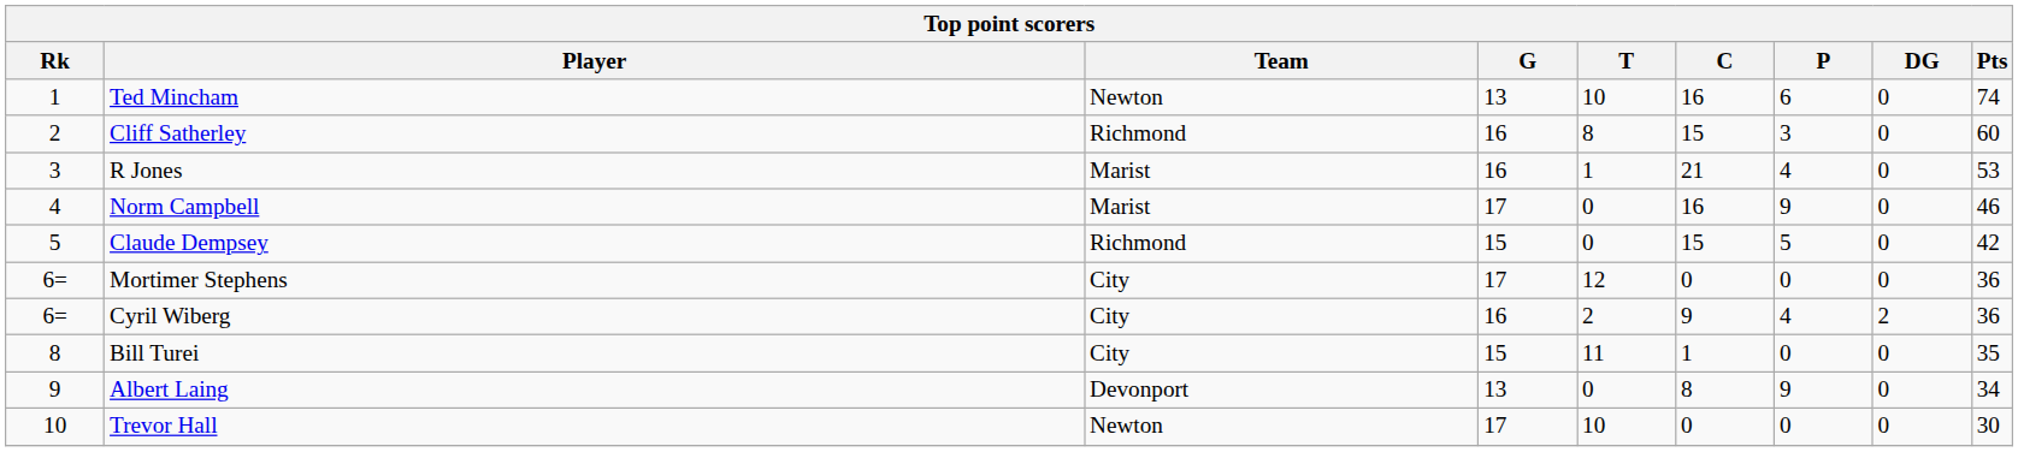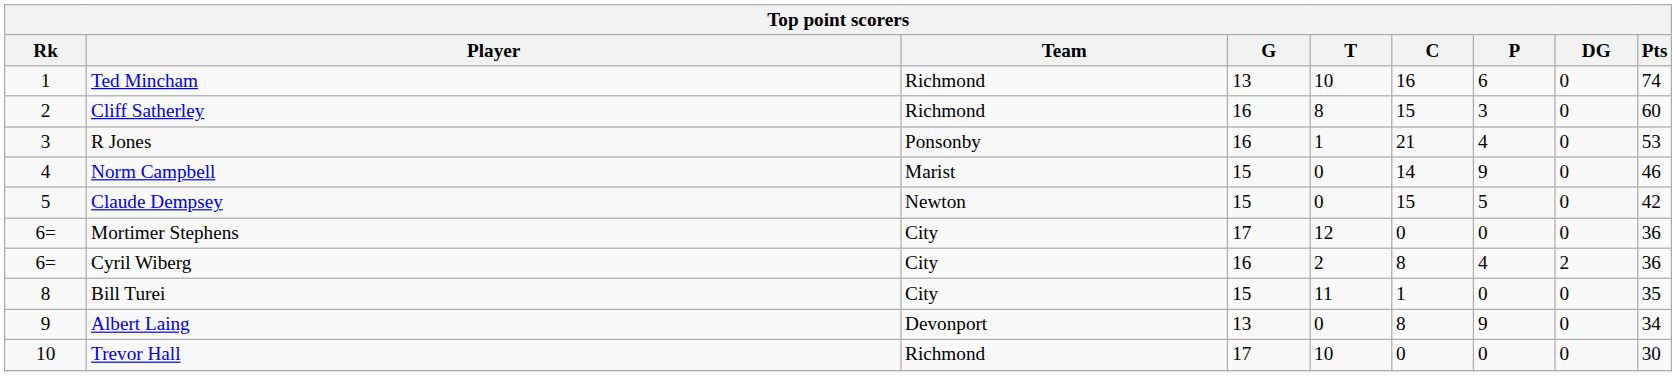 <table class="wikitable collapsible sortable" style="text-align:left; font-size:100%; width:110%;">
 <tr>
 <th colspan="100%">Top point scorers</th>
 </tr>
 <tr>
 <th style="width:5%;">Rk</th>
 <th style="width:50%;">Player</th>
 <th style="width:20%;">Team</th>
 <th style="width:5%;">G</th>
 <th style="width:5%;">T</th>
 <th style="width:5%;">C</th>
 <th style="width:5%;">P</th>
 <th style="width:5%;">DG</th>
 <th style="width:10%;">Pts<br></th>
 </tr>
 <tr>
 <td style="text-align:center;">1</td>
 <td><a href='#'>Ted Mincham</a></td>
-<td>Newton</td>
+<td>Richmond</td>
 <td>13</td>
 <td>10</td>
 <td>16</td>
 <td>6</td>
 <td>0</td>
 <td>74</td>
 </tr>
 <tr>
 <td style="text-align:center;">2</td>
 <td><a href='#'>Cliff Satherley</a></td>
 <td>Richmond</td>
 <td>16</td>
 <td>8</td>
 <td>15</td>
 <td>3</td>
 <td>0</td>
 <td>60</td>
 </tr>
 <tr>
 <td style="text-align:center;">3</td>
 <td>R Jones</td>
-<td>Marist</td>
+<td>Ponsonby</td>
 <td>16</td>
 <td>1</td>
 <td>21</td>
 <td>4</td>
 <td>0</td>
 <td>53</td>
 </tr>
 <tr>
 <td style="text-align:center;">4</td>
 <td><a href='#'>Norm Campbell</a></td>
 <td>Marist</td>
-<td>17</td>
+<td>15</td>
 <td>0</td>
-<td>16</td>
+<td>14</td>
 <td>9</td>
 <td>0</td>
 <td>46</td>
 </tr>
 <tr>
 <td style="text-align:center;">5</td>
 <td><a href='#'>Claude Dempsey</a></td>
-<td>Richmond</td>
+<td>Newton</td>
 <td>15</td>
 <td>0</td>
 <td>15</td>
 <td>5</td>
 <td>0</td>
 <td>42</td>
 </tr>
 <tr>
 <td style="text-align:center;">6=</td>
 <td>Mortimer Stephens</td>
 <td>City</td>
 <td>17</td>
 <td>12</td>
 <td>0</td>
 <td>0</td>
 <td>0</td>
 <td>36</td>
 </tr>
 <tr>
 <td style="text-align:center;">6=</td>
 <td>Cyril Wiberg</td>
 <td>City</td>
 <td>16</td>
 <td>2</td>
-<td>9</td>
+<td>8</td>
 <td>4</td>
 <td>2</td>
 <td>36</td>
 </tr>
 <tr>
 <td style="text-align:center;">8</td>
 <td>Bill Turei</td>
 <td>City</td>
 <td>15</td>
 <td>11</td>
 <td>1</td>
 <td>0</td>
 <td>0</td>
 <td>35</td>
 </tr>
 <tr>
 <td style="text-align:center;">9</td>
 <td><a href='#'>Albert Laing</a></td>
 <td>Devonport</td>
 <td>13</td>
 <td>0</td>
 <td>8</td>
 <td>9</td>
 <td>0</td>
 <td>34</td>
 </tr>
 <tr>
 <td style="text-align:center;">10</td>
 <td><a href='#'>Trevor Hall</a></td>
-<td>Newton</td>
+<td>Richmond</td>
 <td>17</td>
 <td>10</td>
 <td>0</td>
 <td>0</td>
 <td>0</td>
 <td>30</td>
 </tr>
 <tr>
 </tr>
 </table>
